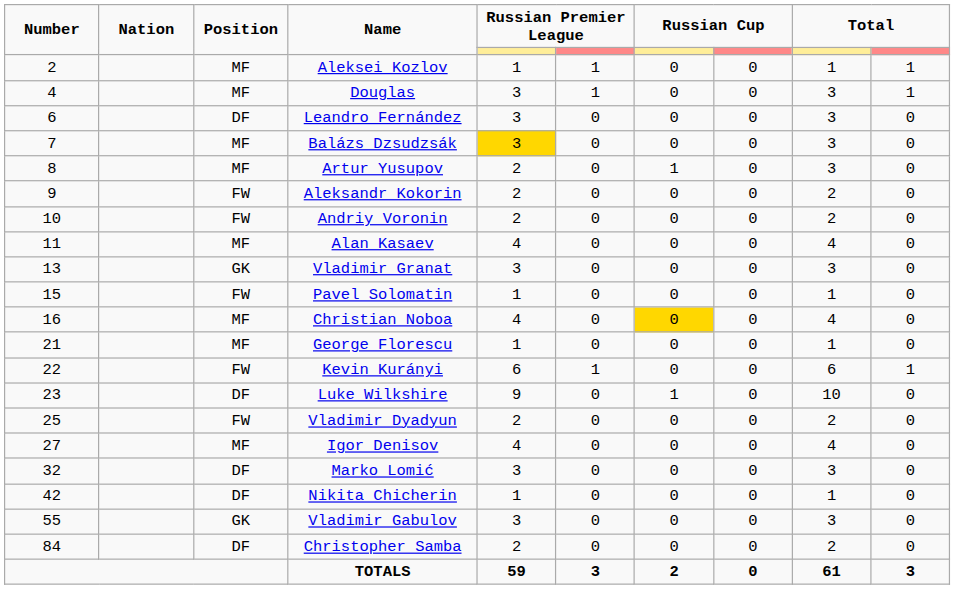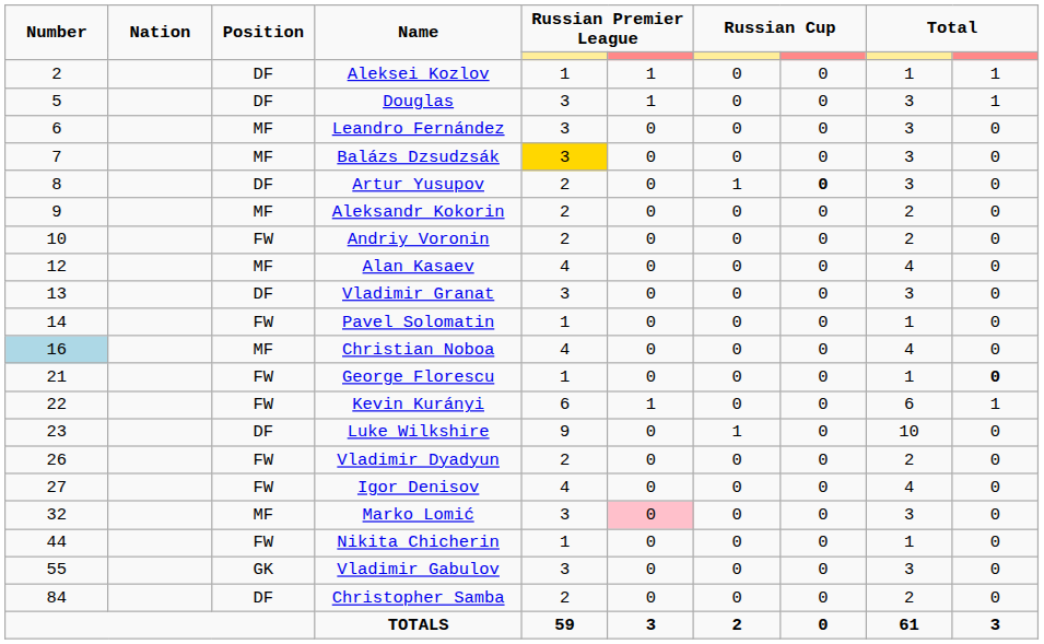 <table class="wikitable" style="font-size: 100%; text-align: center;">
 <tr>
 <td rowspan=2 width="10%" align=center><strong>Number</strong></td>
 <td rowspan=2 width="10%" align=center><strong>Nation</strong></td>
 <td rowspan=2 width="10%" align=center><strong>Position</strong></td>
 <td rowspan=2 width="20%" align=center><strong>Name</strong></td>
 <td colspan=2 align=center><strong>Russian Premier League</strong></td>
 <td colspan=2 align=center><strong>Russian Cup</strong></td>
 <td colspan=2 align=center><strong>Total</strong></td>
 </tr>
 <tr>
 <th width=60 style="background: #FFEE99"></th>
 <th width=60 style="background: #FF8888"></th>
 <th width=60 style="background: #FFEE99"></th>
 <th width=60 style="background: #FF8888"></th>
 <th width=60 style="background: #FFEE99"></th>
 <th width=60 style="background: #FF8888"></th>
 </tr>
 <tr>
 <td>2</td>
 <td></td>
-<td>MF</td>
+<td>DF</td>
 <td><a href='#'>Aleksei Kozlov</a></td>
 <td>1</td>
 <td>1</td>
 <td>0</td>
 <td>0</td>
 <td>1</td>
 <td>1</td>
 </tr>
 <tr>
-<td>4</td>
+<td>5</td>
 <td></td>
-<td>MF</td>
+<td>DF</td>
 <td><a href='#'>Douglas</a></td>
 <td>3</td>
 <td>1</td>
 <td>0</td>
 <td>0</td>
 <td>3</td>
 <td>1</td>
 </tr>
 <tr>
 <td>6</td>
 <td></td>
-<td>DF</td>
+<td>MF</td>
 <td><a href='#'>Leandro Fernández</a></td>
 <td>3</td>
 <td>0</td>
 <td>0</td>
 <td>0</td>
 <td>3</td>
 <td>0</td>
 </tr>
 <tr>
 <td>7</td>
 <td></td>
 <td>MF</td>
 <td><a href='#'>Balázs Dzsudzsák</a></td>
 <td style="background: gold;">3</td>
 <td>0</td>
 <td>0</td>
 <td>0</td>
 <td>3</td>
 <td>0</td>
 </tr>
 <tr>
 <td>8</td>
 <td></td>
-<td>MF</td>
+<td>DF</td>
 <td><a href='#'>Artur Yusupov</a></td>
 <td>2</td>
 <td>0</td>
 <td>1</td>
-<td>0</td>
+<td><strong>0</strong></td>
 <td>3</td>
 <td>0</td>
 </tr>
 <tr>
 <td>9</td>
 <td></td>
-<td>FW</td>
+<td>MF</td>
 <td><a href='#'>Aleksandr Kokorin</a></td>
 <td>2</td>
 <td>0</td>
 <td>0</td>
 <td>0</td>
 <td>2</td>
 <td>0</td>
 </tr>
 <tr>
 <td>10</td>
 <td></td>
 <td>FW</td>
 <td><a href='#'>Andriy Voronin</a></td>
 <td>2</td>
 <td>0</td>
 <td>0</td>
 <td>0</td>
 <td>2</td>
 <td>0</td>
 </tr>
 <tr>
-<td>11</td>
+<td>12</td>
 <td></td>
 <td>MF</td>
 <td><a href='#'>Alan Kasaev</a></td>
 <td>4</td>
 <td>0</td>
 <td>0</td>
 <td>0</td>
 <td>4</td>
 <td>0</td>
 </tr>
 <tr>
 <td>13</td>
 <td></td>
-<td>GK</td>
+<td>DF</td>
 <td><a href='#'>Vladimir Granat</a></td>
 <td>3</td>
 <td>0</td>
 <td>0</td>
 <td>0</td>
 <td>3</td>
 <td>0</td>
 </tr>
 <tr>
-<td>15</td>
+<td>14</td>
 <td></td>
 <td>FW</td>
 <td><a href='#'>Pavel Solomatin</a></td>
 <td>1</td>
 <td>0</td>
 <td>0</td>
 <td>0</td>
 <td>1</td>
 <td>0</td>
 </tr>
 <tr>
-<td>16</td>
+<td style="background: lightblue;">16</td>
 <td></td>
 <td>MF</td>
 <td><a href='#'>Christian Noboa</a></td>
 <td>4</td>
 <td>0</td>
-<td style="background: gold;">0</td>
+<td>0</td>
 <td>0</td>
 <td>4</td>
 <td>0</td>
 </tr>
 <tr>
 <td>21</td>
 <td></td>
-<td>MF</td>
+<td>FW</td>
 <td><a href='#'>George Florescu</a></td>
 <td>1</td>
 <td>0</td>
 <td>0</td>
 <td>0</td>
 <td>1</td>
-<td>0</td>
+<td><strong>0</strong></td>
 </tr>
 <tr>
 <td>22</td>
 <td></td>
 <td>FW</td>
 <td><a href='#'>Kevin Kurányi</a></td>
 <td>6</td>
 <td>1</td>
 <td>0</td>
 <td>0</td>
 <td>6</td>
 <td>1</td>
 </tr>
 <tr>
 <td>23</td>
 <td></td>
 <td>DF</td>
 <td><a href='#'>Luke Wilkshire</a></td>
 <td>9</td>
 <td>0</td>
 <td>1</td>
 <td>0</td>
 <td>10</td>
 <td>0</td>
 </tr>
 <tr>
-<td>25</td>
+<td>26</td>
 <td></td>
 <td>FW</td>
 <td><a href='#'>Vladimir Dyadyun</a></td>
 <td>2</td>
 <td>0</td>
 <td>0</td>
 <td>0</td>
 <td>2</td>
 <td>0</td>
 </tr>
 <tr>
 <td>27</td>
 <td></td>
-<td>MF</td>
+<td>FW</td>
 <td><a href='#'>Igor Denisov</a></td>
 <td>4</td>
 <td>0</td>
 <td>0</td>
 <td>0</td>
 <td>4</td>
 <td>0</td>
 </tr>
 <tr>
 <td>32</td>
 <td></td>
-<td>DF</td>
+<td>MF</td>
 <td><a href='#'>Marko Lomić</a></td>
 <td>3</td>
-<td>0</td>
+<td style="background: pink;">0</td>
 <td>0</td>
 <td>0</td>
 <td>3</td>
 <td>0</td>
 </tr>
 <tr>
-<td>42</td>
+<td>44</td>
 <td></td>
-<td>DF</td>
+<td>FW</td>
 <td><a href='#'>Nikita Chicherin</a></td>
 <td>1</td>
 <td>0</td>
 <td>0</td>
 <td>0</td>
 <td>1</td>
 <td>0</td>
 </tr>
 <tr>
 <td>55</td>
 <td></td>
 <td>GK</td>
 <td><a href='#'>Vladimir Gabulov</a></td>
 <td>3</td>
 <td>0</td>
 <td>0</td>
 <td>0</td>
 <td>3</td>
 <td>0</td>
 </tr>
 <tr>
 <td>84</td>
 <td></td>
 <td>DF</td>
 <td><a href='#'>Christopher Samba</a></td>
 <td>2</td>
 <td>0</td>
 <td>0</td>
 <td>0</td>
 <td>2</td>
 <td>0</td>
 </tr>
 <tr>
 <td colspan=3></td>
 <td><strong>TOTALS</strong></td>
 <td><strong>59</strong></td>
 <td><strong>3</strong></td>
 <td><strong>2</strong></td>
 <td><strong>0</strong></td>
 <td><strong>61</strong></td>
 <td><strong>3</strong></td>
 </tr>
 </table>
